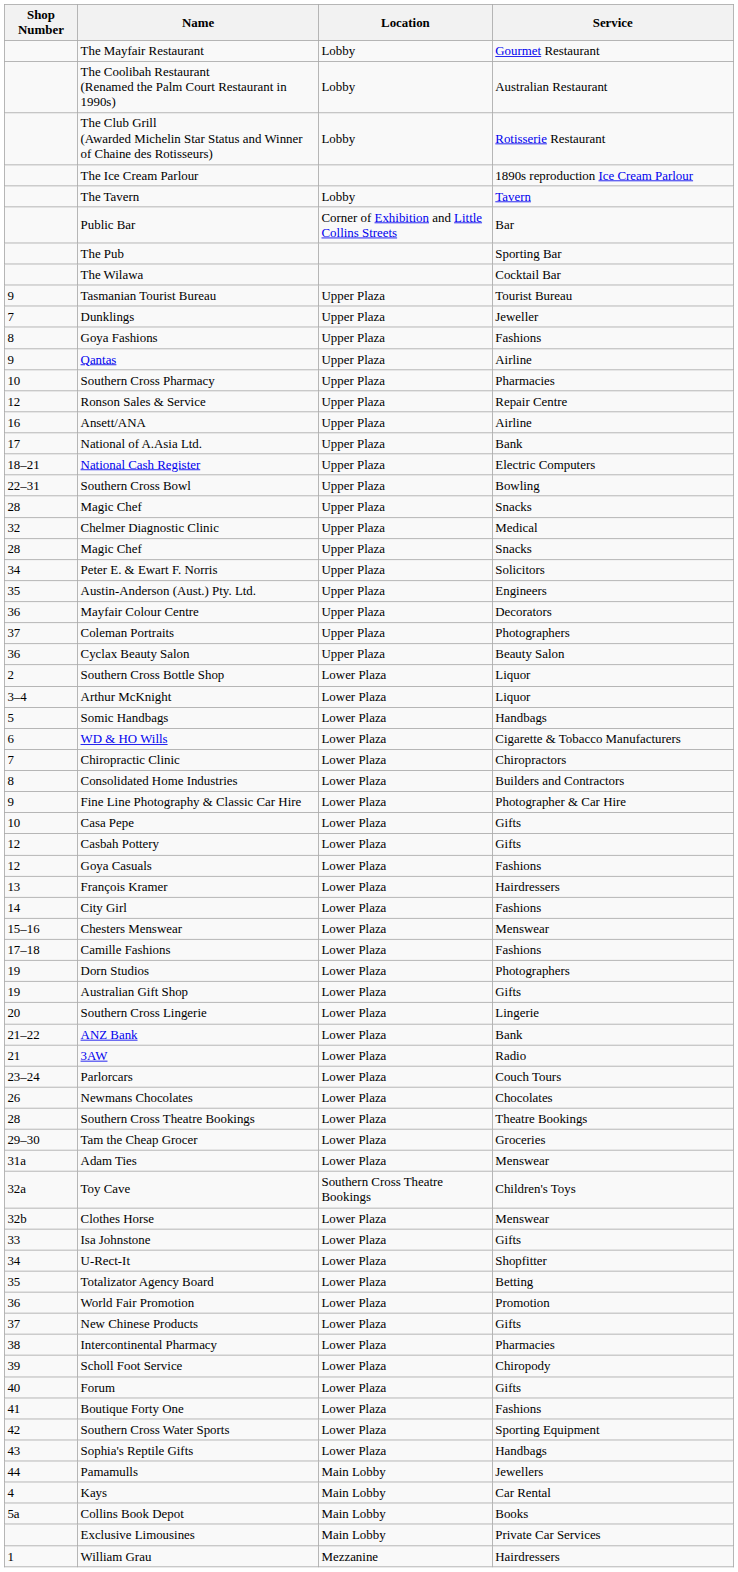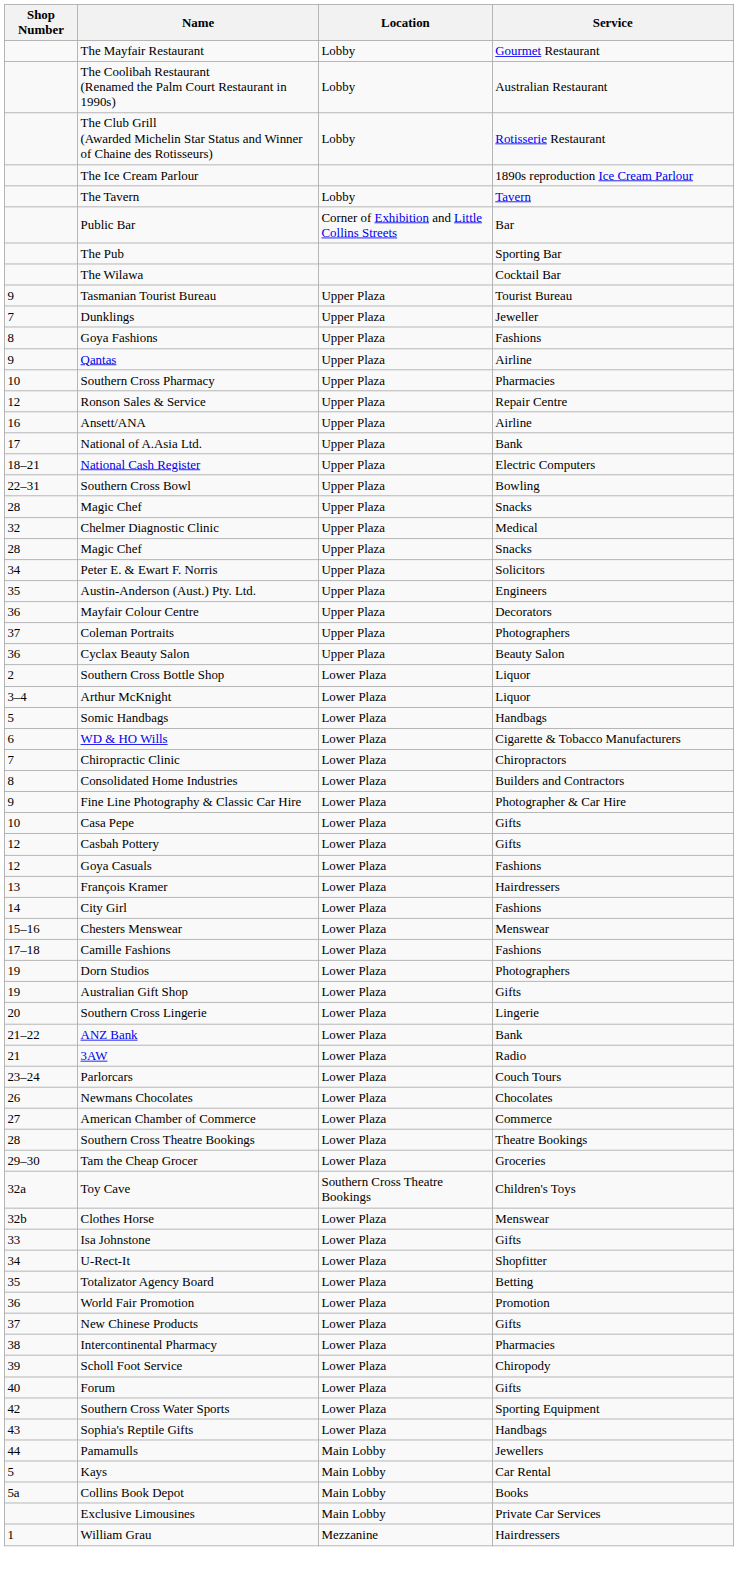 <table class="wikitable" style="font-size:96%;">
 <tr>
 <th width="80px">Shop Number</th>
 <th width="280px">Name</th>
 <th width="200px">Location</th>
 <th width="280px">Service</th>
 </tr>
 <tr>
 <td></td>
 <td>The Mayfair Restaurant</td>
 <td>Lobby</td>
 <td><a href='#'>Gourmet</a> Restaurant</td>
 </tr>
 <tr>
 <td></td>
 <td>The Coolibah Restaurant<br>(Renamed the Palm Court Restaurant in 1990s)</td>
 <td>Lobby</td>
 <td>Australian Restaurant</td>
 </tr>
 <tr>
 <td></td>
 <td>The Club Grill<br>(Awarded Michelin Star Status and Winner of Chaine des Rotisseurs)</td>
 <td>Lobby</td>
 <td><a href='#'>Rotisserie</a> Restaurant</td>
 </tr>
 <tr>
 <td></td>
 <td>The Ice Cream Parlour</td>
 <td></td>
 <td>1890s reproduction <a href='#'>Ice Cream Parlour</a></td>
 </tr>
 <tr>
 <td></td>
 <td>The Tavern</td>
 <td>Lobby</td>
 <td><a href='#'>Tavern</a></td>
 </tr>
 <tr>
 <td></td>
 <td>Public Bar</td>
 <td>Corner of <a href='#'>Exhibition</a> and <a href='#'>Little Collins Streets</a></td>
 <td>Bar</td>
 </tr>
 <tr>
 <td></td>
 <td>The Pub</td>
 <td></td>
 <td>Sporting Bar</td>
 </tr>
 <tr>
 <td></td>
 <td>The Wilawa</td>
 <td></td>
 <td>Cocktail Bar</td>
 </tr>
 <tr>
 <td>9</td>
 <td>Tasmanian Tourist Bureau</td>
 <td>Upper Plaza</td>
 <td>Tourist Bureau</td>
 </tr>
 <tr>
 <td>7</td>
 <td>Dunklings</td>
 <td>Upper Plaza</td>
 <td>Jeweller</td>
 </tr>
 <tr>
 <td>8</td>
 <td>Goya Fashions</td>
 <td>Upper Plaza</td>
 <td>Fashions</td>
 </tr>
 <tr>
 <td>9</td>
 <td><a href='#'>Qantas</a></td>
 <td>Upper Plaza</td>
 <td>Airline</td>
 </tr>
 <tr>
 <td>10</td>
 <td>Southern Cross Pharmacy</td>
 <td>Upper Plaza</td>
 <td>Pharmacies</td>
 </tr>
 <tr>
 <td>12</td>
 <td>Ronson Sales & Service</td>
 <td>Upper Plaza</td>
 <td>Repair Centre</td>
 </tr>
 <tr>
 <td>16</td>
 <td>Ansett/ANA</td>
 <td>Upper Plaza</td>
 <td>Airline</td>
 </tr>
 <tr>
 <td>17</td>
 <td>National of A.Asia Ltd.</td>
 <td>Upper Plaza</td>
 <td>Bank</td>
 </tr>
 <tr>
 <td>18–21</td>
 <td><a href='#'>National Cash Register</a></td>
 <td>Upper Plaza</td>
 <td>Electric Computers</td>
 </tr>
 <tr>
 <td>22–31</td>
 <td>Southern Cross Bowl</td>
 <td>Upper Plaza</td>
 <td>Bowling</td>
 </tr>
 <tr>
 <td>28</td>
 <td>Magic Chef</td>
 <td>Upper Plaza</td>
 <td>Snacks</td>
 </tr>
 <tr>
 <td>32</td>
 <td>Chelmer Diagnostic Clinic</td>
 <td>Upper Plaza</td>
 <td>Medical</td>
 </tr>
 <tr>
 <td>28</td>
 <td>Magic Chef</td>
 <td>Upper Plaza</td>
 <td>Snacks</td>
 </tr>
 <tr>
 <td>34</td>
 <td>Peter E. & Ewart F. Norris</td>
 <td>Upper Plaza</td>
 <td>Solicitors</td>
 </tr>
 <tr>
 <td>35</td>
 <td>Austin-Anderson (Aust.) Pty. Ltd.</td>
 <td>Upper Plaza</td>
 <td>Engineers</td>
 </tr>
 <tr>
 <td>36</td>
 <td>Mayfair Colour Centre</td>
 <td>Upper Plaza</td>
 <td>Decorators</td>
 </tr>
 <tr>
 <td>37</td>
 <td>Coleman Portraits</td>
 <td>Upper Plaza</td>
 <td>Photographers</td>
 </tr>
 <tr>
 <td>36</td>
 <td>Cyclax Beauty Salon</td>
 <td>Upper Plaza</td>
 <td>Beauty Salon</td>
 </tr>
 <tr>
 <td>2</td>
 <td>Southern Cross Bottle Shop</td>
 <td>Lower Plaza</td>
 <td>Liquor</td>
 </tr>
 <tr>
 <td>3–4</td>
 <td>Arthur McKnight</td>
 <td>Lower Plaza</td>
 <td>Liquor</td>
 </tr>
 <tr>
 <td>5</td>
 <td>Somic Handbags</td>
 <td>Lower Plaza</td>
 <td>Handbags</td>
 </tr>
 <tr>
 <td>6</td>
 <td><a href='#'>WD & HO Wills</a></td>
 <td>Lower Plaza</td>
 <td>Cigarette & Tobacco Manufacturers</td>
 </tr>
 <tr>
 <td>7</td>
 <td>Chiropractic Clinic</td>
 <td>Lower Plaza</td>
 <td>Chiropractors</td>
 </tr>
 <tr>
 <td>8</td>
 <td>Consolidated Home Industries</td>
 <td>Lower Plaza</td>
 <td>Builders and Contractors</td>
 </tr>
 <tr>
 <td>9</td>
 <td>Fine Line Photography & Classic Car Hire</td>
 <td>Lower Plaza</td>
 <td>Photographer & Car Hire</td>
 </tr>
 <tr>
 <td>10</td>
 <td>Casa Pepe</td>
 <td>Lower Plaza</td>
 <td>Gifts</td>
 </tr>
 <tr>
 <td>12</td>
 <td>Casbah Pottery</td>
 <td>Lower Plaza</td>
 <td>Gifts</td>
 </tr>
 <tr>
 <td>12</td>
 <td>Goya Casuals</td>
 <td>Lower Plaza</td>
 <td>Fashions</td>
 </tr>
 <tr>
 <td>13</td>
 <td>François Kramer</td>
 <td>Lower Plaza</td>
 <td>Hairdressers</td>
 </tr>
 <tr>
 <td>14</td>
 <td>City Girl</td>
 <td>Lower Plaza</td>
 <td>Fashions</td>
 </tr>
 <tr>
 <td>15–16</td>
 <td>Chesters Menswear</td>
 <td>Lower Plaza</td>
 <td>Menswear</td>
 </tr>
 <tr>
 <td>17–18</td>
 <td>Camille Fashions</td>
 <td>Lower Plaza</td>
 <td>Fashions</td>
 </tr>
 <tr>
 <td>19</td>
 <td>Dorn Studios</td>
 <td>Lower Plaza</td>
 <td>Photographers</td>
 </tr>
 <tr>
 <td>19</td>
 <td>Australian Gift Shop</td>
 <td>Lower Plaza</td>
 <td>Gifts</td>
 </tr>
 <tr>
 <td>20</td>
 <td>Southern Cross Lingerie</td>
 <td>Lower Plaza</td>
 <td>Lingerie</td>
 </tr>
 <tr>
 <td>21–22</td>
 <td><a href='#'>ANZ Bank</a></td>
 <td>Lower Plaza</td>
 <td>Bank</td>
 </tr>
 <tr>
 <td>21</td>
 <td><a href='#'>3AW</a></td>
 <td>Lower Plaza</td>
 <td>Radio</td>
 </tr>
 <tr>
 <td>23–24</td>
 <td>Parlorcars</td>
 <td>Lower Plaza</td>
 <td>Couch Tours</td>
 </tr>
 <tr>
 <td>26</td>
 <td>Newmans Chocolates</td>
 <td>Lower Plaza</td>
 <td>Chocolates</td>
 </tr>
 <tr>
+<td>27</td>
+<td>American Chamber of Commerce</td>
+<td>Lower Plaza</td>
+<td>Commerce</td>
+</tr>
+<tr>
 <td>28</td>
 <td>Southern Cross Theatre Bookings</td>
 <td>Lower Plaza</td>
 <td>Theatre Bookings</td>
 </tr>
 <tr>
 <td>29–30</td>
 <td>Tam the Cheap Grocer</td>
 <td>Lower Plaza</td>
 <td>Groceries</td>
-</tr>
-<tr>
-<td>31a</td>
-<td>Adam Ties</td>
-<td>Lower Plaza</td>
-<td>Menswear</td>
 </tr>
 <tr>
 <td>32a</td>
 <td>Toy Cave</td>
 <td>Southern Cross Theatre Bookings</td>
 <td>Children's Toys</td>
 </tr>
 <tr>
 <td>32b</td>
 <td>Clothes Horse</td>
 <td>Lower Plaza</td>
 <td>Menswear</td>
 </tr>
 <tr>
 <td>33</td>
 <td>Isa Johnstone</td>
 <td>Lower Plaza</td>
 <td>Gifts</td>
 </tr>
 <tr>
 <td>34</td>
 <td>U-Rect-It</td>
 <td>Lower Plaza</td>
 <td>Shopfitter</td>
 </tr>
 <tr>
 <td>35</td>
 <td>Totalizator Agency Board</td>
 <td>Lower Plaza</td>
 <td>Betting</td>
 </tr>
 <tr>
 <td>36</td>
 <td>World Fair Promotion</td>
 <td>Lower Plaza</td>
 <td>Promotion</td>
 </tr>
 <tr>
 <td>37</td>
 <td>New Chinese Products</td>
 <td>Lower Plaza</td>
 <td>Gifts</td>
 </tr>
 <tr>
 <td>38</td>
 <td>Intercontinental Pharmacy</td>
 <td>Lower Plaza</td>
 <td>Pharmacies</td>
 </tr>
 <tr>
 <td>39</td>
 <td>Scholl Foot Service</td>
 <td>Lower Plaza</td>
 <td>Chiropody</td>
 </tr>
 <tr>
 <td>40</td>
 <td>Forum</td>
 <td>Lower Plaza</td>
 <td>Gifts</td>
 </tr>
 <tr>
-<td>41</td>
-<td>Boutique Forty One</td>
-<td>Lower Plaza</td>
-<td>Fashions</td>
-</tr>
-<tr>
 <td>42</td>
 <td>Southern Cross Water Sports</td>
 <td>Lower Plaza</td>
 <td>Sporting Equipment</td>
 </tr>
 <tr>
 <td>43</td>
 <td>Sophia's Reptile Gifts</td>
 <td>Lower Plaza</td>
 <td>Handbags</td>
 </tr>
 <tr>
 <td>44</td>
 <td>Pamamulls</td>
 <td>Main Lobby</td>
 <td>Jewellers</td>
 </tr>
 <tr>
-<td>4</td>
+<td>5</td>
 <td>Kays</td>
 <td>Main Lobby</td>
 <td>Car Rental</td>
 </tr>
 <tr>
 <td>5a</td>
 <td>Collins Book Depot</td>
 <td>Main Lobby</td>
 <td>Books</td>
 </tr>
 <tr>
 <td></td>
 <td>Exclusive Limousines</td>
 <td>Main Lobby</td>
 <td>Private Car Services</td>
 </tr>
 <tr>
 <td>1</td>
 <td>William Grau</td>
 <td>Mezzanine</td>
 <td>Hairdressers</td>
 </tr>
 </table>
